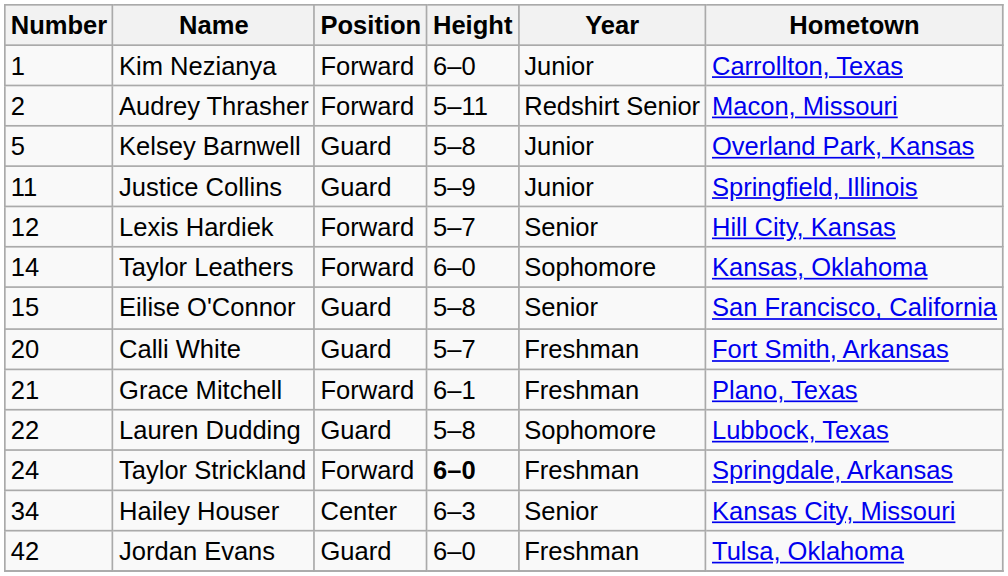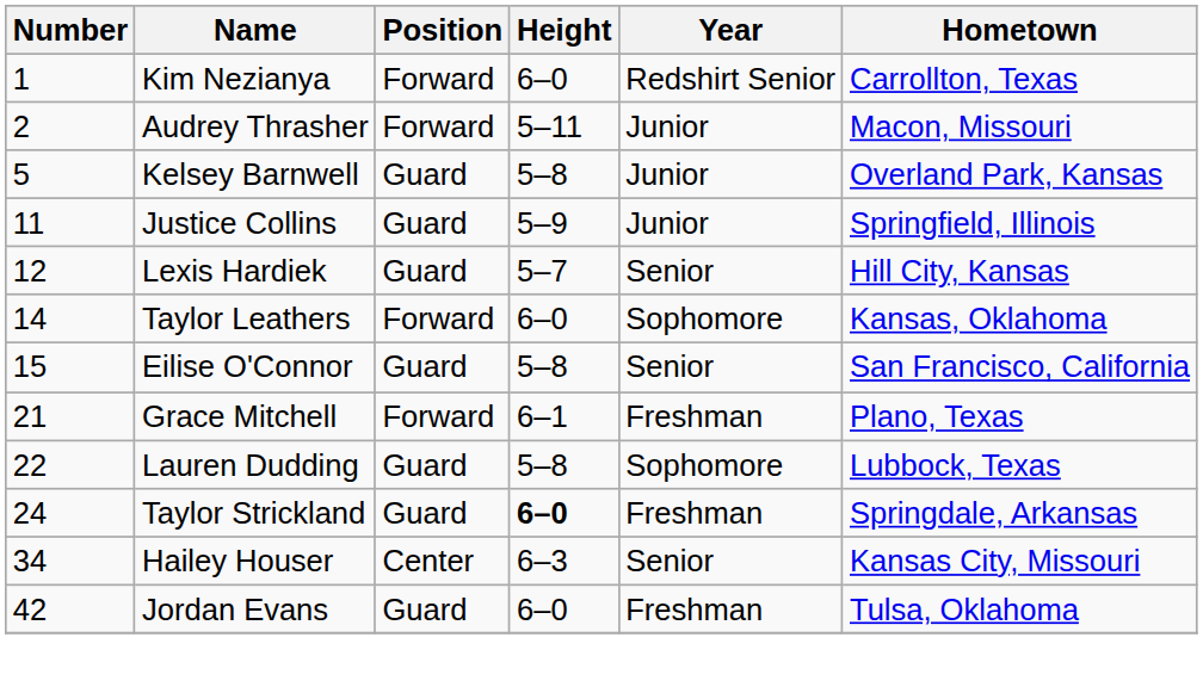 <table class="wikitable" style="font-size: 95%;">
 <tr>
 <th>Number</th>
 <th>Name</th>
 <th>Position</th>
 <th>Height</th>
 <th>Year</th>
 <th>Hometown</th>
 </tr>
 <tr>
 <td>1</td>
 <td>Kim Nezianya</td>
 <td>Forward</td>
 <td>6–0</td>
-<td>Junior</td>
+<td>Redshirt Senior</td>
 <td><a href='#'>Carrollton, Texas</a></td>
 </tr>
 <tr>
 <td>2</td>
 <td>Audrey Thrasher</td>
 <td>Forward</td>
 <td>5–11</td>
-<td>Redshirt Senior</td>
+<td>Junior</td>
 <td><a href='#'>Macon, Missouri</a></td>
 </tr>
 <tr>
 <td>5</td>
 <td>Kelsey Barnwell</td>
 <td>Guard</td>
 <td>5–8</td>
 <td>Junior</td>
 <td><a href='#'>Overland Park, Kansas</a></td>
 </tr>
 <tr>
 <td>11</td>
 <td>Justice Collins</td>
 <td>Guard</td>
 <td>5–9</td>
 <td>Junior</td>
 <td><a href='#'>Springfield, Illinois</a></td>
 </tr>
 <tr>
 <td>12</td>
 <td>Lexis Hardiek</td>
-<td>Forward</td>
+<td>Guard</td>
 <td>5–7</td>
 <td>Senior</td>
 <td><a href='#'>Hill City, Kansas</a></td>
 </tr>
 <tr>
 <td>14</td>
 <td>Taylor Leathers</td>
 <td>Forward</td>
 <td>6–0</td>
 <td>Sophomore</td>
 <td><a href='#'>Kansas, Oklahoma</a></td>
 </tr>
 <tr>
 <td>15</td>
 <td>Eilise O'Connor</td>
 <td>Guard</td>
 <td>5–8</td>
 <td>Senior</td>
 <td><a href='#'>San Francisco, California</a></td>
 </tr>
 <tr>
-<td>20</td>
-<td>Calli White</td>
-<td>Guard</td>
-<td>5–7</td>
-<td>Freshman</td>
-<td><a href='#'>Fort Smith, Arkansas</a></td>
-</tr>
-<tr>
 <td>21</td>
 <td>Grace Mitchell</td>
 <td>Forward</td>
 <td>6–1</td>
 <td>Freshman</td>
 <td><a href='#'>Plano, Texas</a></td>
 </tr>
 <tr>
 <td>22</td>
 <td>Lauren Dudding</td>
 <td>Guard</td>
 <td>5–8</td>
 <td>Sophomore</td>
 <td><a href='#'>Lubbock, Texas</a></td>
 </tr>
 <tr>
 <td>24</td>
 <td>Taylor Strickland</td>
-<td>Forward</td>
+<td>Guard</td>
 <td><strong>6–0</strong></td>
 <td>Freshman</td>
 <td><a href='#'>Springdale, Arkansas</a></td>
 </tr>
 <tr>
 <td>34</td>
 <td>Hailey Houser</td>
 <td>Center</td>
 <td>6–3</td>
 <td>Senior</td>
 <td><a href='#'>Kansas City, Missouri</a></td>
 </tr>
 <tr>
 <td>42</td>
 <td>Jordan Evans</td>
 <td>Guard</td>
 <td>6–0</td>
 <td>Freshman</td>
 <td><a href='#'>Tulsa, Oklahoma</a></td>
 </tr>
 <tr>
 </tr>
 </table>
